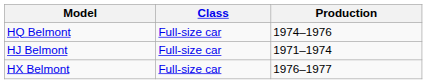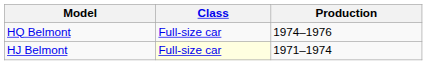 <table class="wikitable">
 <tr>
 <th style="width:200px;">Model</th>
 <th style="width:150px;"><a href='#'>Class</a></th>
 <th style="width:200px;">Production</th>
 </tr>
 <tr>
 <td valign="top"><a href='#'>HQ Belmont</a></td>
 <td valign="top"><a href='#'>Full-size car</a></td>
 <td valign="top">1974–1976</td>
 </tr>
 <tr>
 <td valign="top"><a href='#'>HJ Belmont</a></td>
-<td valign="top"><a href='#'>Full-size car</a></td>
+<td valign="top" style="background: lightyellow;"><a href='#'>Full-size car</a></td>
 <td valign="top">1971–1974</td>
 </tr>
-<tr>
-<td valign="top"><a href='#'>HX Belmont</a></td>
-<td valign="top"><a href='#'>Full-size car</a></td>
-<td valign="top">1976–1977</td>
-</tr>
 </table>
